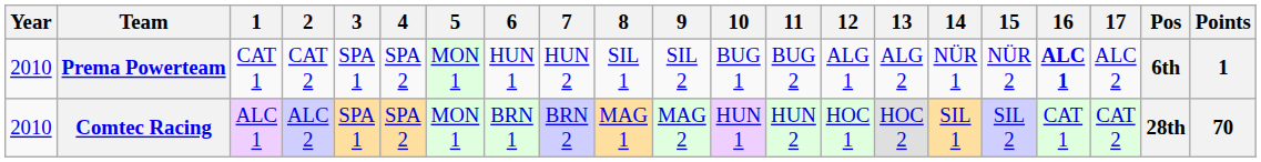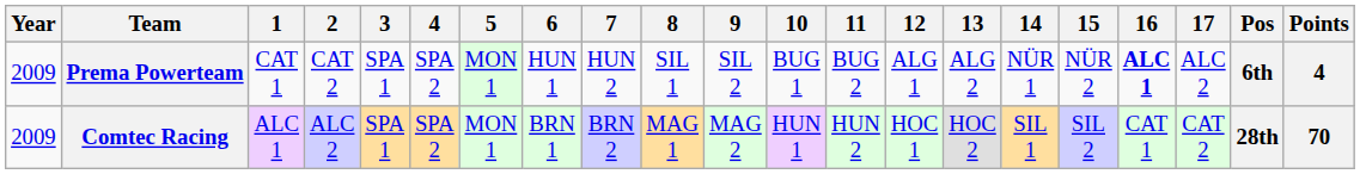 <table class="wikitable" style="text-align:center; font-size:85%">
 <tr>
 <th>Year</th>
 <th>Team</th>
 <th>1</th>
 <th>2</th>
 <th>3</th>
 <th>4</th>
 <th>5</th>
 <th>6</th>
 <th>7</th>
 <th>8</th>
 <th>9</th>
 <th>10</th>
 <th>11</th>
 <th>12</th>
 <th>13</th>
 <th>14</th>
 <th>15</th>
 <th>16</th>
 <th>17</th>
 <th>Pos</th>
 <th>Points</th>
 </tr>
 <tr>
-<td><a href='#'>2010</a></td>
+<td><a href='#'>2009</a></td>
 <th nowrap><a href='#'>Prema Powerteam</a></th>
 <td><a href='#'>CAT<br>1</a></td>
 <td><a href='#'>CAT<br>2</a></td>
 <td><a href='#'>SPA<br>1</a></td>
 <td><a href='#'>SPA<br>2</a></td>
 <td style="background:#DFFFDF;"><a href='#'>MON<br>1</a><br></td>
 <td><a href='#'>HUN<br>1</a></td>
 <td><a href='#'>HUN<br>2</a></td>
 <td><a href='#'>SIL<br>1</a></td>
 <td><a href='#'>SIL<br>2</a></td>
 <td><a href='#'>BUG<br>1</a></td>
 <td><a href='#'>BUG<br>2</a></td>
 <td><a href='#'>ALG<br>1</a></td>
 <td><a href='#'>ALG<br>2</a></td>
 <td><a href='#'>NÜR<br>1</a></td>
 <td><a href='#'>NÜR<br>2</a></td>
 <td><strong><a href='#'>ALC<br>1</a></strong></td>
 <td><a href='#'>ALC<br>2</a></td>
 <th>6th</th>
-<th>1</th>
+<th>4</th>
 </tr>
 <tr>
-<td><a href='#'>2010</a></td>
+<td><a href='#'>2009</a></td>
 <th nowrap><a href='#'>Comtec Racing</a></th>
 <td style="background:#EFCFFF;"><a href='#'>ALC<br>1</a><br></td>
 <td style="background:#CFCFFF;"><a href='#'>ALC<br>2</a><br></td>
 <td style="background:#FFDF9F;"><a href='#'>SPA<br>1</a><br></td>
 <td style="background:#FFDF9F;"><a href='#'>SPA<br>2</a><br></td>
 <td style="background:#DFFFDF;"><a href='#'>MON<br>1</a><br></td>
 <td style="background:#DFFFDF;"><a href='#'>BRN<br>1</a><br></td>
 <td style="background:#CFCFFF;"><a href='#'>BRN<br>2</a><br></td>
 <td style="background:#FFDF9F;"><a href='#'>MAG<br>1</a><br></td>
 <td style="background:#DFFFDF;"><a href='#'>MAG<br>2</a><br></td>
 <td style="background:#EFCFFF;"><a href='#'>HUN<br>1</a><br></td>
 <td style="background:#DFFFDF;"><a href='#'>HUN<br>2</a><br></td>
 <td style="background:#DFFFDF;"><a href='#'>HOC<br>1</a><br></td>
 <td style="background:#DFDFDF;"><a href='#'>HOC<br>2</a><br></td>
 <td style="background:#FFDF9F;"><a href='#'>SIL<br>1</a><br></td>
 <td style="background:#CFCFFF;"><a href='#'>SIL<br>2</a><br></td>
 <td style="background:#DFFFDF;"><a href='#'>CAT<br>1</a><br></td>
 <td style="background:#DFFFDF;"><a href='#'>CAT<br>2</a><br></td>
 <th>28th</th>
 <th>70</th>
 </tr>
 </table>
